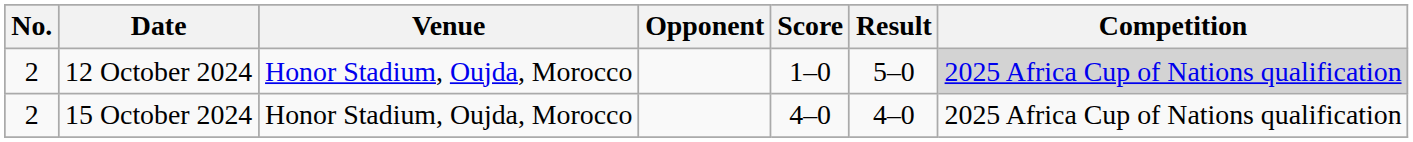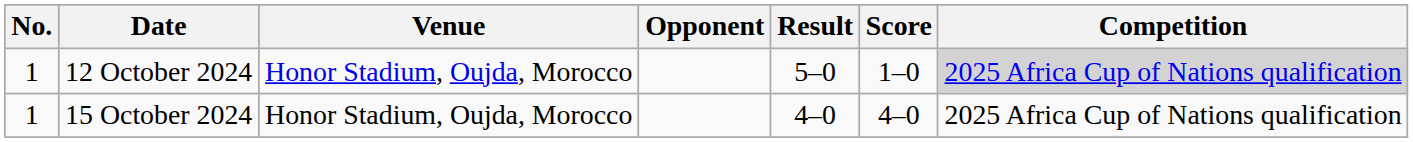 <table class="wikitable sortable">
 <tr>
 <th scope=col>No.</th>
 <th scope=col>Date</th>
 <th scope=col>Venue</th>
 <th scope=col>Opponent</th>
+<th scope=col>Result</th>
 <th scope=col>Score</th>
-<th scope=col>Result</th>
 <th scope=col>Competition</th>
 </tr>
 <tr>
-<td align="center">2</td>
+<td align="center">1</td>
 <td>12 October 2024</td>
 <td><a href='#'>Honor Stadium</a>, <a href='#'>Oujda</a>, Morocco</td>
 <td></td>
+<td align="center">5–0</td>
 <td align="center">1–0</td>
-<td align="center">5–0</td>
 <td style="background: lightgrey;"><a href='#'>2025 Africa Cup of Nations qualification</a></td>
 </tr>
 <tr>
-<td align="center">2</td>
+<td align="center">1</td>
 <td>15 October 2024</td>
 <td>Honor Stadium, Oujda, Morocco</td>
 <td></td>
 <td align="center">4–0</td>
 <td align="center">4–0</td>
 <td>2025 Africa Cup of Nations qualification</td>
 </tr>
 </table>
